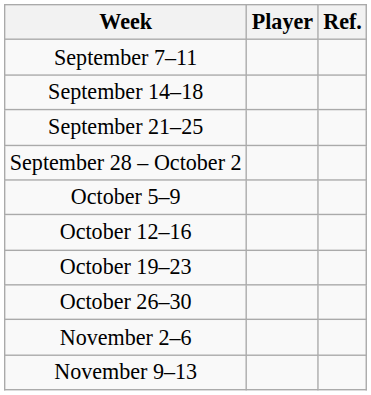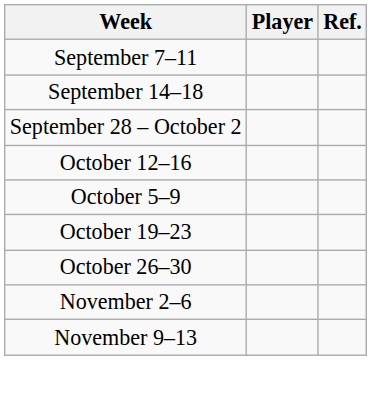 <table class="wikitable" border="1">
 <tr>
 <th>Week</th>
 <th>Player</th>
 <th>Ref.</th>
 </tr>
 <tr>
 <td align=center>September 7–11</td>
 <td></td>
 <td align=center></td>
 </tr>
 <tr>
 <td align=center>September 14–18</td>
 <td></td>
 <td align=center></td>
 </tr>
 <tr>
-<td align=center>September 21–25</td>
-<td></td>
-<td align=center></td>
-</tr>
-<tr>
 <td align=center>September 28 – October 2</td>
 <td></td>
 <td align=center></td>
 </tr>
 <tr>
-<td align=center>October 5–9</td>
+<td align=center>October 12–16</td>
 <td></td>
 <td align=center></td>
 </tr>
 <tr>
-<td align=center>October 12–16</td>
+<td align=center>October 5–9</td>
 <td></td>
 <td align=center></td>
 </tr>
 <tr>
 <td align=center>October 19–23</td>
 <td></td>
 <td align=center></td>
 </tr>
 <tr>
 <td align=center>October 26–30</td>
 <td></td>
 <td align=center></td>
 </tr>
 <tr>
 <td align=center>November 2–6</td>
 <td></td>
 <td align=center></td>
 </tr>
 <tr>
 <td align=center>November 9–13</td>
 <td></td>
 <td align=center></td>
 </tr>
 </table>
